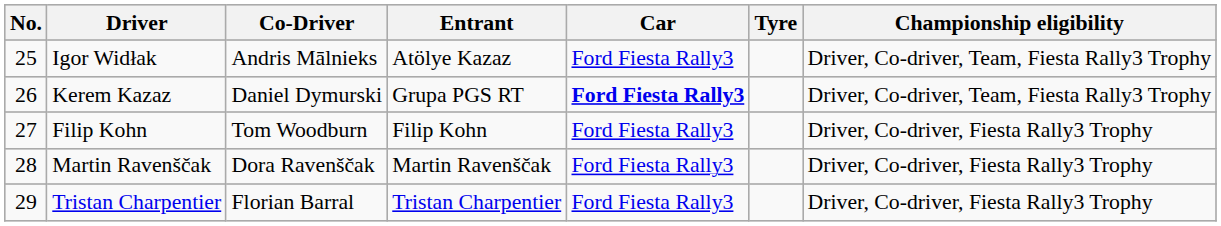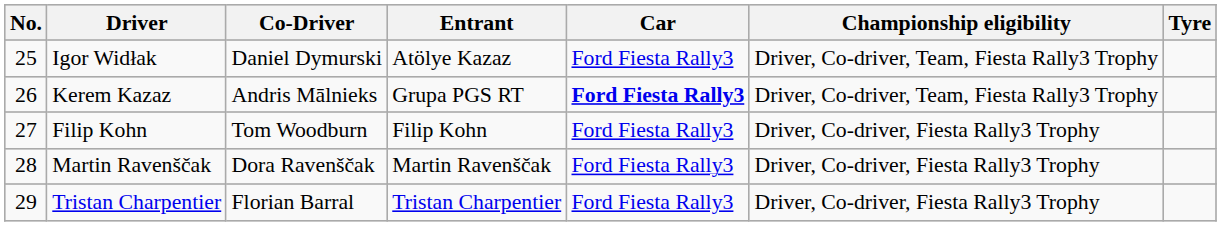 <table class="wikitable" style="font-size: 85%;">
 <tr>
 <th>No.</th>
 <th>Driver</th>
 <th>Co-Driver</th>
 <th>Entrant</th>
 <th>Car</th>
+<th>Championship eligibility</th>
 <th>Tyre</th>
-<th>Championship eligibility</th>
 </tr>
 <tr>
 <td align="center">25</td>
 <td> Igor Widłak</td>
-<td> Andris Mālnieks</td>
+<td> Daniel Dymurski</td>
 <td> Atölye Kazaz</td>
 <td><a href='#'>Ford Fiesta Rally3</a></td>
+<td>Driver, Co-driver, Team, Fiesta Rally3 Trophy</td>
 <td align="center"></td>
-<td>Driver, Co-driver, Team, Fiesta Rally3 Trophy</td>
 </tr>
 <tr>
 <td align="center">26</td>
 <td> Kerem Kazaz</td>
-<td> Daniel Dymurski</td>
+<td> Andris Mālnieks</td>
 <td> Grupa PGS RT</td>
 <td><strong><a href='#'>Ford Fiesta Rally3</a></strong></td>
+<td>Driver, Co-driver, Team, Fiesta Rally3 Trophy</td>
 <td align="center"></td>
-<td>Driver, Co-driver, Team, Fiesta Rally3 Trophy</td>
 </tr>
 <tr>
 <td align="center">27</td>
 <td> Filip Kohn</td>
 <td> Tom Woodburn</td>
 <td> Filip Kohn</td>
 <td><a href='#'>Ford Fiesta Rally3</a></td>
+<td>Driver, Co-driver, Fiesta Rally3 Trophy</td>
 <td align="center"></td>
-<td>Driver, Co-driver, Fiesta Rally3 Trophy</td>
 </tr>
 <tr>
 <td align="center">28</td>
 <td> Martin Ravenščak</td>
 <td> Dora Ravenščak</td>
 <td> Martin Ravenščak</td>
 <td><a href='#'>Ford Fiesta Rally3</a></td>
+<td>Driver, Co-driver, Fiesta Rally3 Trophy</td>
 <td align="center"></td>
-<td>Driver, Co-driver, Fiesta Rally3 Trophy</td>
 </tr>
 <tr>
 <td align="center">29</td>
 <td> <a href='#'>Tristan Charpentier</a></td>
 <td> Florian Barral</td>
 <td> <a href='#'>Tristan Charpentier</a></td>
 <td><a href='#'>Ford Fiesta Rally3</a></td>
+<td>Driver, Co-driver, Fiesta Rally3 Trophy</td>
 <td align="center"></td>
-<td>Driver, Co-driver, Fiesta Rally3 Trophy</td>
 </tr>
 </table>
